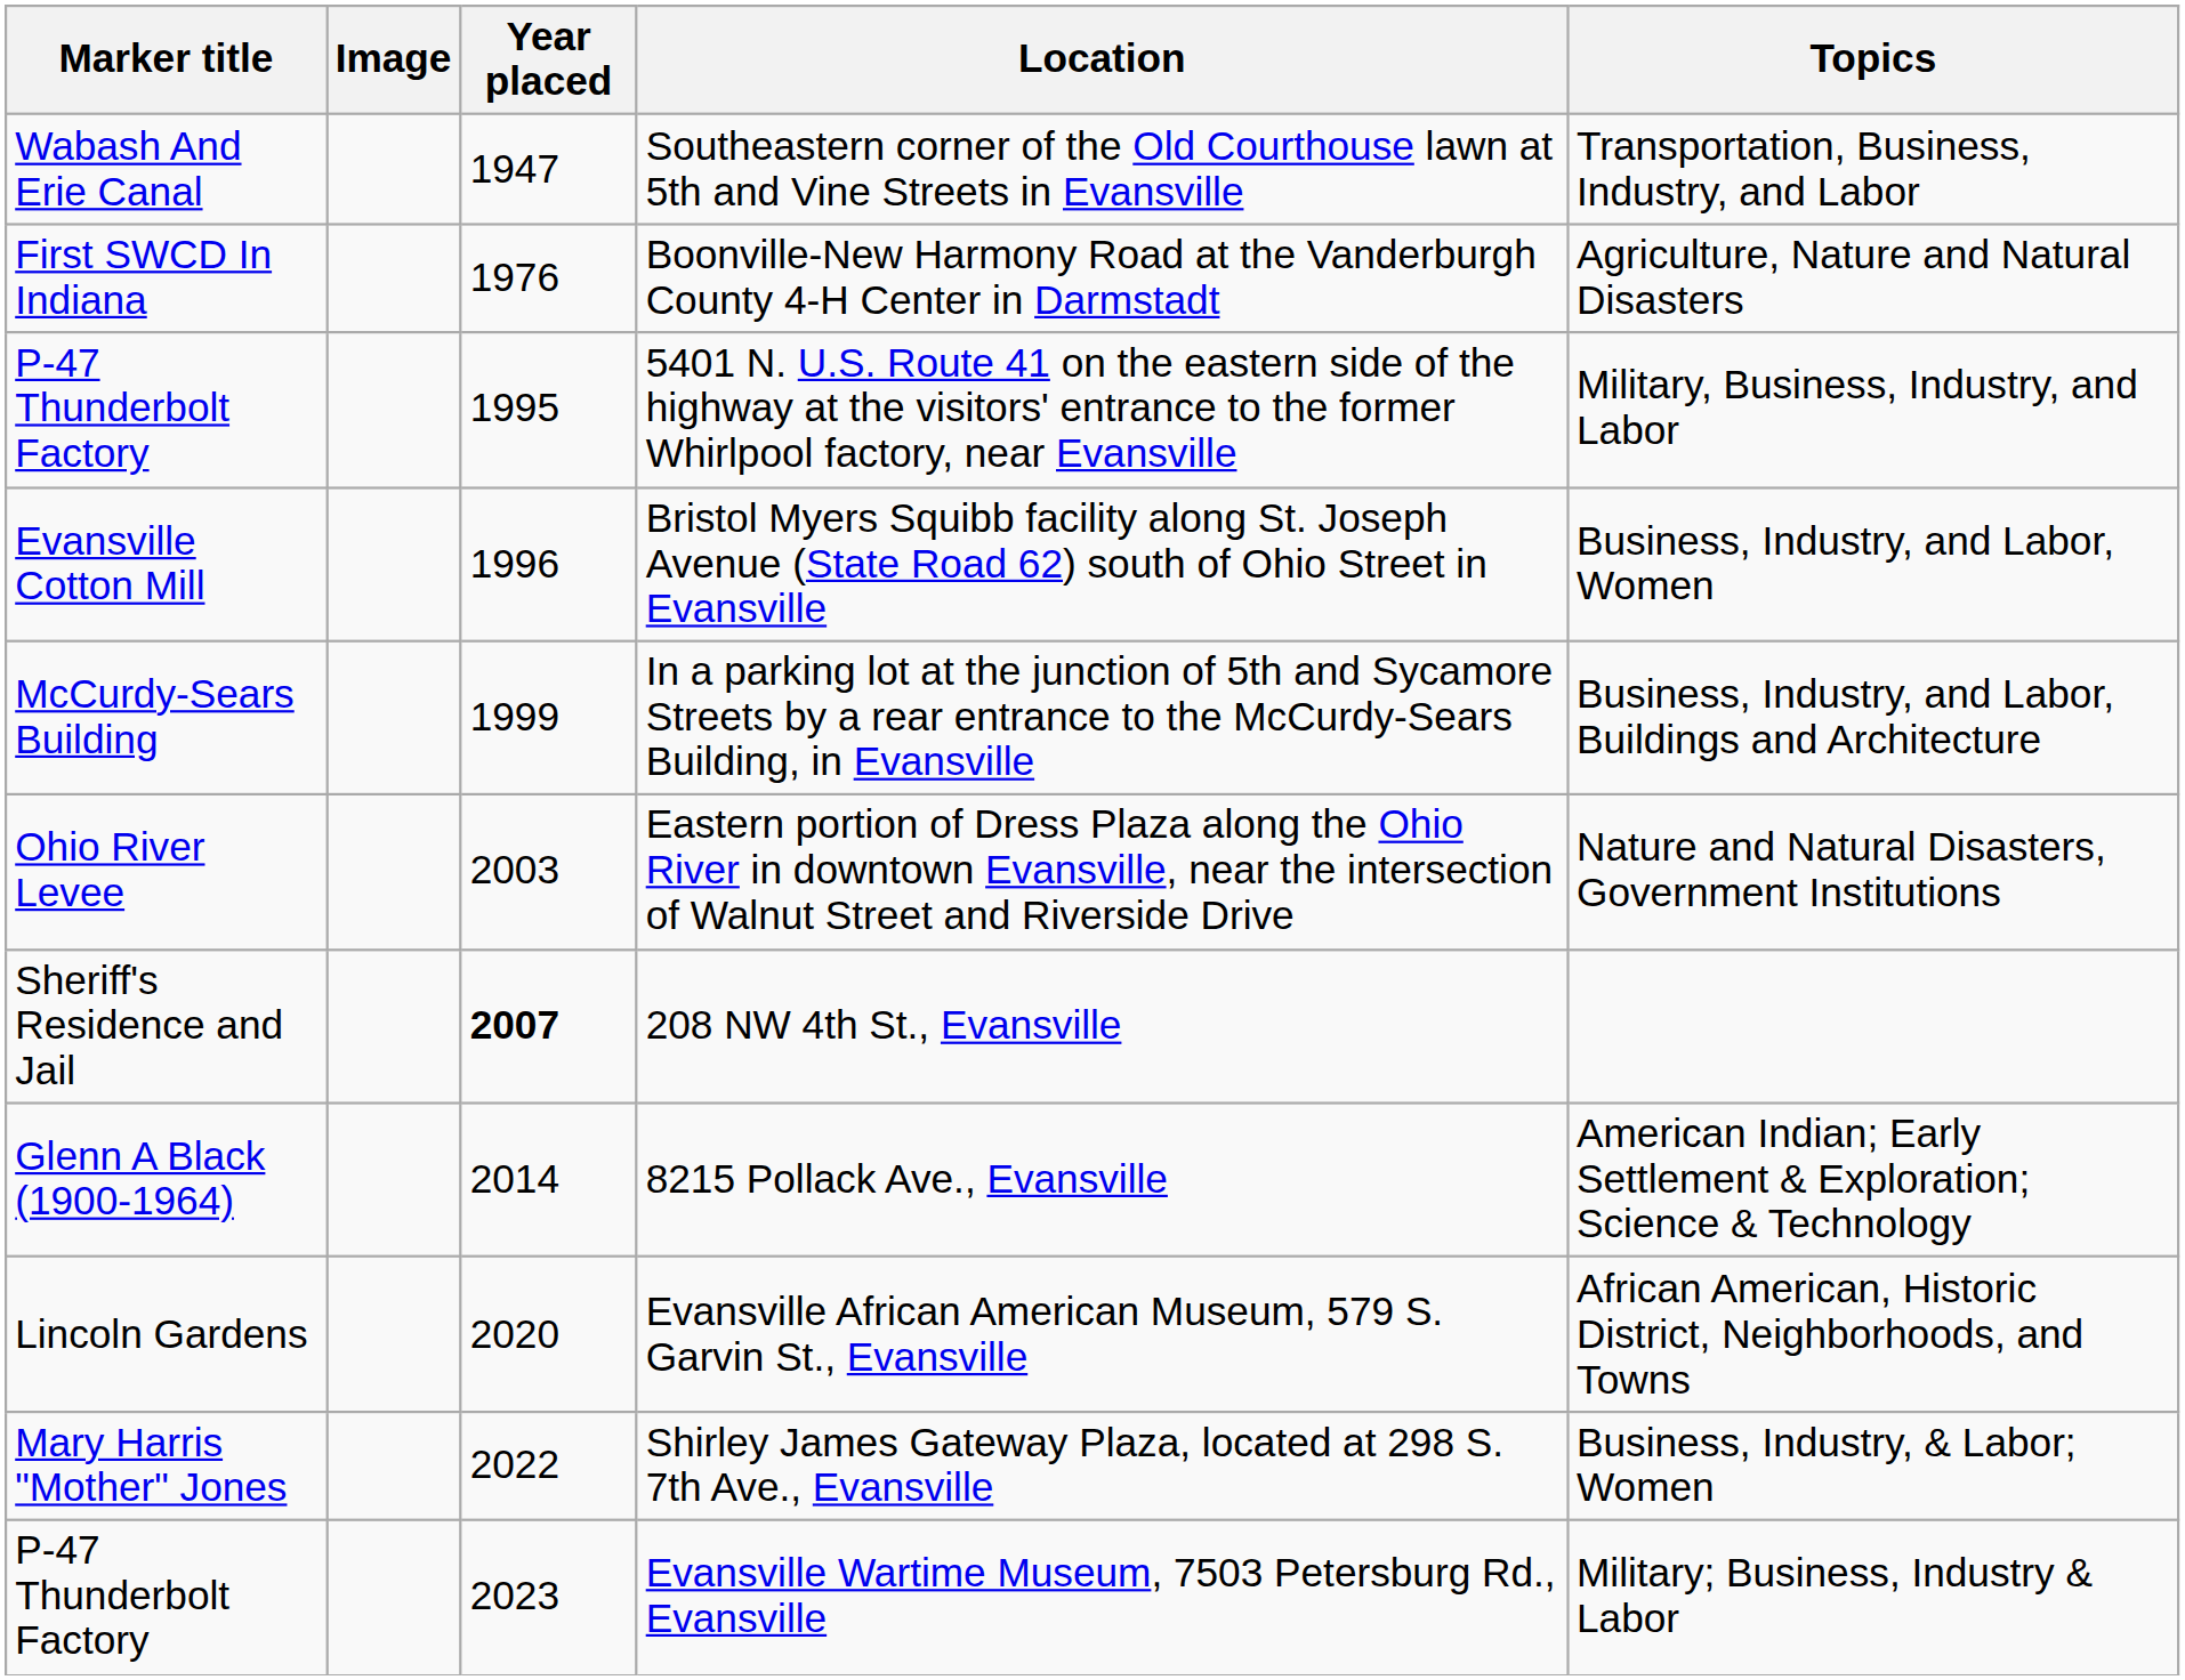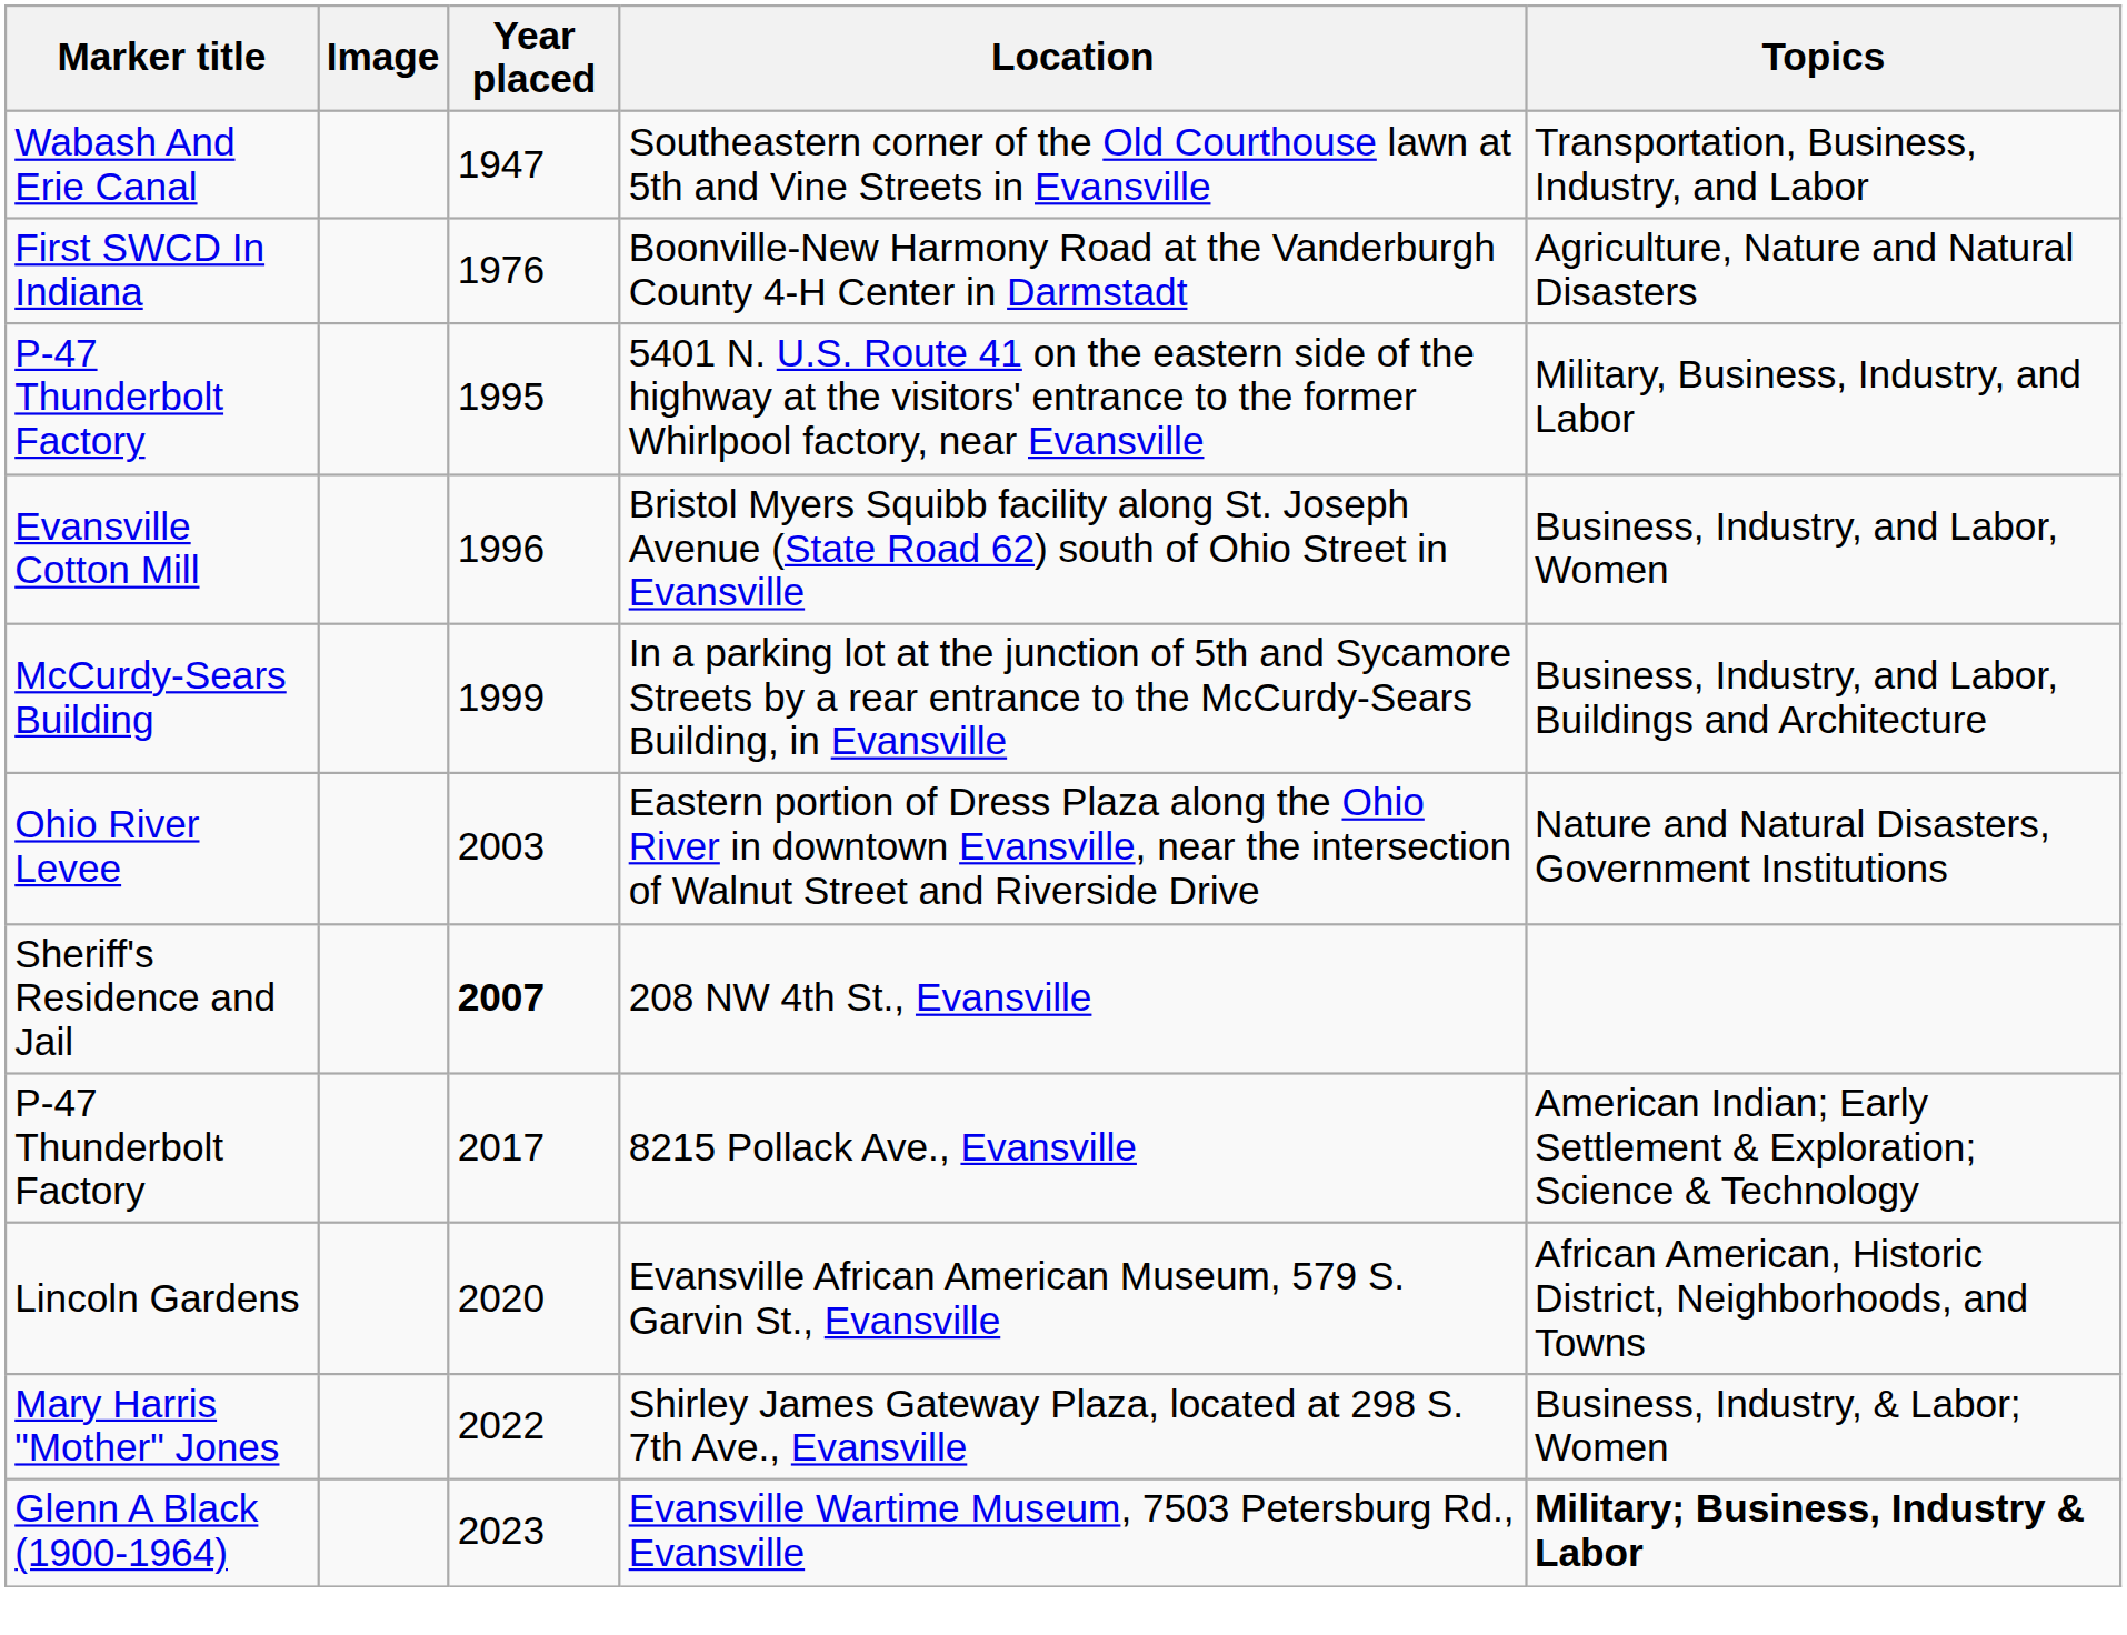 <table class="wikitable sortable" style="width:98%">
 <tr>
 <th>Marker title</th>
 <th class="unsortable">Image</th>
 <th>Year placed</th>
 <th>Location</th>
 <th>Topics</th>
 </tr>
 <tr>
 <td><a href='#'>Wabash And Erie Canal</a></td>
 <td></td>
 <td>1947</td>
 <td>Southeastern corner of the <a href='#'>Old Courthouse</a> lawn at 5th and Vine Streets in <a href='#'>Evansville</a><br><small></small></td>
 <td>Transportation, Business, Industry, and Labor</td>
 </tr>
 <tr ->
 <td><a href='#'>First SWCD In Indiana</a></td>
 <td></td>
 <td>1976</td>
 <td>Boonville-New Harmony Road at the Vanderburgh County 4-H Center in <a href='#'>Darmstadt</a><br><small></small></td>
 <td>Agriculture, Nature and Natural Disasters</td>
 </tr>
 <tr ->
 <td><a href='#'>P-47 Thunderbolt Factory</a></td>
 <td></td>
 <td>1995</td>
 <td>5401 N. <a href='#'>U.S. Route 41</a> on the eastern side of the highway at the visitors' entrance to the former Whirlpool factory, near <a href='#'>Evansville</a><br><small></small></td>
 <td>Military, Business, Industry, and Labor</td>
 </tr>
 <tr ->
 <td><a href='#'>Evansville Cotton Mill</a></td>
 <td></td>
 <td>1996</td>
 <td>Bristol Myers Squibb facility along St. Joseph Avenue (<a href='#'>State Road 62</a>) south of Ohio Street in <a href='#'>Evansville</a><br><small></small></td>
 <td>Business, Industry, and Labor, Women</td>
 </tr>
 <tr ->
 <td><a href='#'>McCurdy-Sears Building</a></td>
 <td></td>
 <td>1999</td>
 <td>In a parking lot at the junction of 5th and Sycamore Streets by a rear entrance to the McCurdy-Sears Building, in <a href='#'>Evansville</a><br><small></small></td>
 <td>Business, Industry, and Labor, Buildings and Architecture</td>
 </tr>
 <tr ->
 <td><a href='#'>Ohio River Levee</a></td>
 <td></td>
 <td>2003</td>
 <td>Eastern portion of Dress Plaza along the <a href='#'>Ohio River</a> in downtown <a href='#'>Evansville</a>, near the intersection of Walnut Street and Riverside Drive<br><small></small></td>
 <td>Nature and Natural Disasters, Government Institutions</td>
 </tr>
 <tr>
 <td>Sheriff's Residence and Jail</td>
 <td></td>
 <td><strong>2007</strong></td>
 <td>208 NW 4th St., <a href='#'>Evansville</a><br><small></small></td>
 <td></td>
 </tr>
 <tr>
-<td><a href='#'>Glenn A Black (1900-1964)</a></td>
+<td>P-47 Thunderbolt Factory</td>
 <td></td>
-<td>2014</td>
+<td>2017</td>
 <td>8215 Pollack Ave., <a href='#'>Evansville</a><br><small></small></td>
 <td>American Indian; Early Settlement & Exploration; Science & Technology</td>
 </tr>
 <tr>
 <td>Lincoln Gardens</td>
 <td></td>
 <td>2020</td>
 <td>Evansville African American Museum, 579 S. Garvin St., <a href='#'>Evansville</a><br><small></small></td>
 <td>African American, Historic District, Neighborhoods, and Towns</td>
 </tr>
 <tr>
 <td><a href='#'>Mary Harris "Mother" Jones</a></td>
 <td></td>
 <td>2022</td>
 <td>Shirley James Gateway Plaza, located at 298 S. 7th Ave., <a href='#'>Evansville</a><br><small></small></td>
 <td>Business, Industry, & Labor; Women</td>
 </tr>
 <tr>
-<td>P-47 Thunderbolt Factory</td>
+<td><a href='#'>Glenn A Black (1900-1964)</a></td>
 <td></td>
 <td>2023</td>
 <td><a href='#'>Evansville Wartime Museum</a>, 7503 Petersburg Rd., <a href='#'>Evansville</a><br><small></small></td>
-<td>Military; Business, Industry & Labor</td>
+<td><strong>Military; Business, Industry & Labor</strong></td>
 </tr>
 </table>
